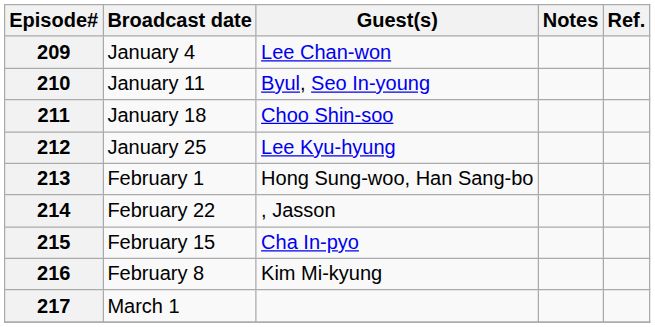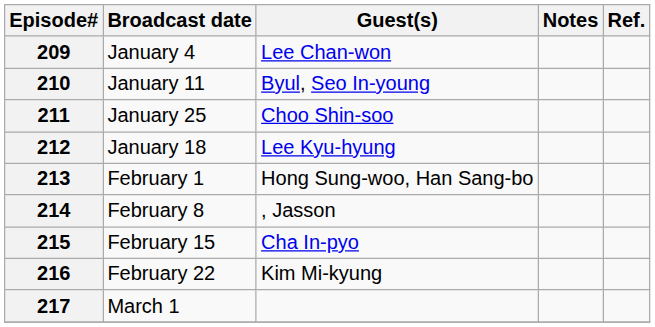 <table class="wikitable">
 <tr>
 <th>Episode#</th>
 <th>Broadcast date</th>
 <th>Guest(s)</th>
 <th>Notes</th>
 <th>Ref.</th>
 </tr>
 <tr>
 <th>209</th>
 <td>January 4</td>
 <td><a href='#'>Lee Chan-won</a></td>
 <td></td>
 <td></td>
 </tr>
 <tr>
 <th>210</th>
 <td>January 11</td>
 <td><a href='#'>Byul</a>, <a href='#'>Seo In-young</a></td>
 <td></td>
 <td></td>
 </tr>
 <tr>
 <th>211</th>
-<td>January 18</td>
+<td>January 25</td>
 <td><a href='#'>Choo Shin-soo</a></td>
 <td></td>
 <td></td>
 </tr>
 <tr>
 <th>212</th>
-<td>January 25</td>
+<td>January 18</td>
 <td><a href='#'>Lee Kyu-hyung</a></td>
 <td></td>
 <td></td>
 </tr>
 <tr>
 <th>213</th>
 <td>February 1</td>
 <td>Hong Sung-woo, Han Sang-bo</td>
 <td></td>
 <td></td>
 </tr>
 <tr>
 <th>214</th>
-<td>February 22</td>
+<td>February 8</td>
 <td>, Jasson</td>
 <td></td>
 <td></td>
 </tr>
 <tr>
 <th>215</th>
 <td>February 15</td>
 <td><a href='#'>Cha In-pyo</a></td>
 <td></td>
 <td></td>
 </tr>
 <tr>
 <th>216</th>
-<td>February 8</td>
+<td>February 22</td>
 <td>Kim Mi-kyung</td>
 <td></td>
 <td></td>
 </tr>
 <tr>
 <th>217</th>
 <td>March 1</td>
 <td></td>
 <td></td>
 <td></td>
 </tr>
 <tr>
 </tr>
 </table>
